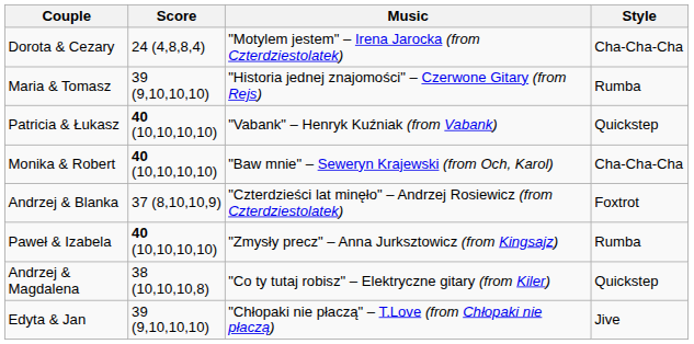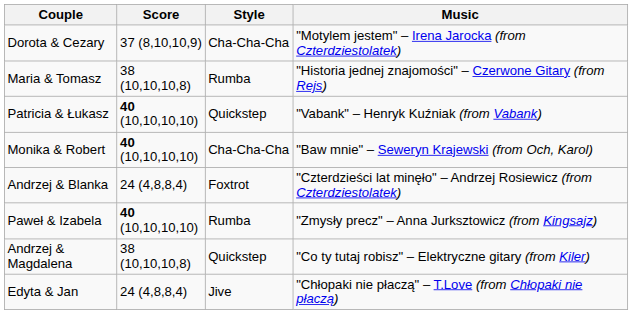 <table class="wikitable">
 <tr>
 <th width="130">Couple</th>
 <th width="100">Score</th>
+<th width="100">Style</th>
 <th width="400">Music</th>
-<th width="100">Style</th>
 </tr>
 <tr>
 <td>Dorota & Cezary</td>
-<td>24 (4,8,8,4)</td>
+<td>37 (8,10,10,9)</td>
+<td>Cha-Cha-Cha</td>
 <td>"Motylem jestem" – <a href='#'>Irena Jarocka</a> <em>(from <a href='#'>Czterdziestolatek</a>)</em></td>
-<td>Cha-Cha-Cha</td>
 </tr>
 <tr>
 <td>Maria & Tomasz</td>
-<td>39 (9,10,10,10)</td>
+<td>38 (10,10,10,8)</td>
+<td>Rumba</td>
 <td>"Historia jednej znajomości" – <a href='#'>Czerwone Gitary</a> <em>(from <a href='#'>Rejs</a>)</em></td>
-<td>Rumba</td>
 </tr>
 <tr>
 <td>Patricia & Łukasz</td>
 <td><strong>40</strong> (10,10,10,10)</td>
+<td>Quickstep</td>
 <td>"Vabank" – Henryk Kuźniak <em>(from <a href='#'>Vabank</a>)</em></td>
-<td>Quickstep</td>
 </tr>
 <tr>
 <td>Monika & Robert</td>
 <td><strong>40</strong> (10,10,10,10)</td>
+<td>Cha-Cha-Cha</td>
 <td>"Baw mnie" – <a href='#'>Seweryn Krajewski</a> <em>(from Och, Karol)</em></td>
-<td>Cha-Cha-Cha</td>
 </tr>
 <tr>
 <td>Andrzej & Blanka</td>
-<td>37 (8,10,10,9)</td>
+<td>24 (4,8,8,4)</td>
+<td>Foxtrot</td>
 <td>"Czterdzieści lat minęło" – Andrzej Rosiewicz <em>(from <a href='#'>Czterdziestolatek</a>)</em></td>
-<td>Foxtrot</td>
 </tr>
 <tr>
 <td>Paweł & Izabela</td>
 <td><strong>40</strong> (10,10,10,10)</td>
+<td>Rumba</td>
 <td>"Zmysły precz" – Anna Jurksztowicz <em>(from <a href='#'>Kingsajz</a>)</em></td>
-<td>Rumba</td>
 </tr>
 <tr>
 <td>Andrzej & Magdalena</td>
 <td>38 (10,10,10,8)</td>
+<td>Quickstep</td>
 <td>"Co ty tutaj robisz" – Elektryczne gitary <em>(from <a href='#'>Kiler</a>)</em></td>
-<td>Quickstep</td>
 </tr>
 <tr>
 <td>Edyta & Jan</td>
-<td>39 (9,10,10,10)</td>
+<td>24 (4,8,8,4)</td>
+<td>Jive</td>
 <td>"Chłopaki nie płaczą" – <a href='#'>T.Love</a> <em>(from <a href='#'>Chłopaki nie płaczą</a>)</em></td>
-<td>Jive</td>
 </tr>
 </table>
